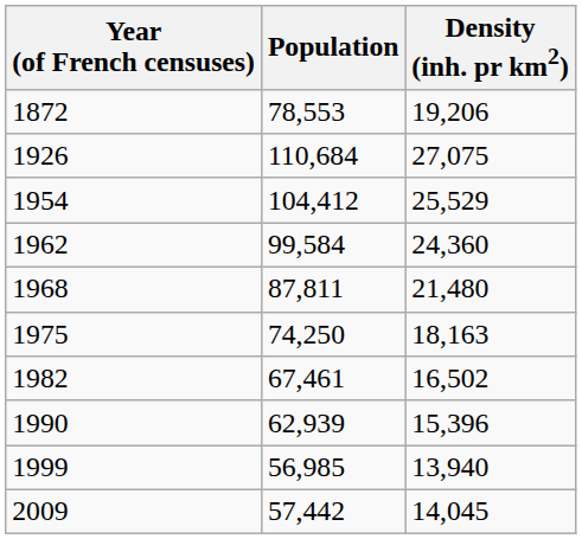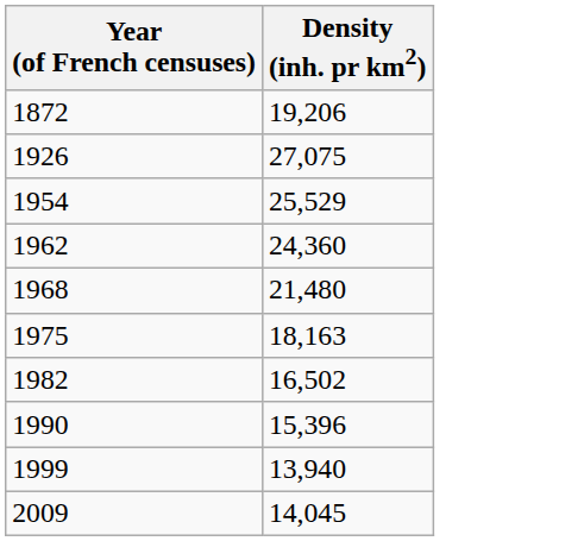 <table class="wikitable">
 <tr>
 <th>Year<br>(of French censuses)</th>
-<th>Population</th>
 <th>Density<br>(inh. pr km<sup>2</sup>)</th>
 </tr>
 <tr>
 <td>1872</td>
-<td>78,553</td>
 <td>19,206</td>
 </tr>
 <tr>
 <td>1926 </td>
-<td>110,684</td>
 <td>27,075</td>
 </tr>
 <tr>
 <td>1954</td>
-<td>104,412</td>
 <td>25,529</td>
 </tr>
 <tr>
 <td>1962</td>
-<td>99,584</td>
 <td>24,360</td>
 </tr>
 <tr>
 <td>1968</td>
-<td>87,811</td>
 <td>21,480</td>
 </tr>
 <tr>
 <td>1975</td>
-<td>74,250</td>
 <td>18,163</td>
 </tr>
 <tr>
 <td>1982</td>
-<td>67,461</td>
 <td>16,502</td>
 </tr>
 <tr>
 <td>1990</td>
-<td>62,939</td>
 <td>15,396</td>
 </tr>
 <tr>
 <td>1999</td>
-<td>56,985</td>
 <td>13,940</td>
 </tr>
 <tr>
 <td>2009</td>
-<td>57,442</td>
 <td>14,045</td>
 </tr>
 </table>
